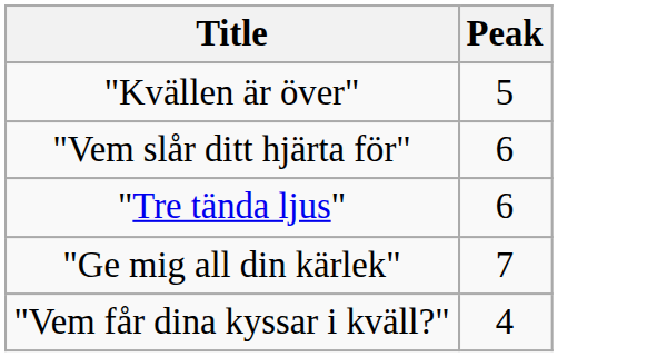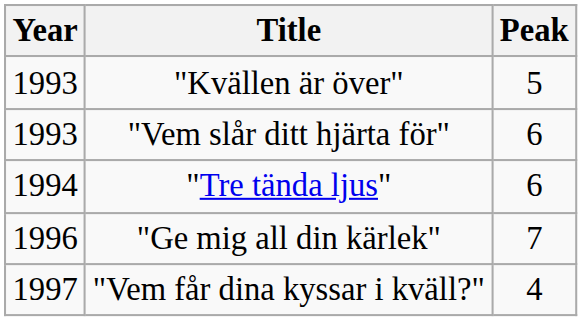 <table class="wikitable">
 <tr>
+<th>Year</th>
 <th>Title</th>
 <th>Peak</th>
 </tr>
 <tr>
+<td style="text-align:center">1993</td>
 <td style="text-align:center">"Kvällen är över"</td>
 <td style="text-align:center">5</td>
 </tr>
 <tr>
+<td style="text-align:center">1993</td>
 <td style="text-align:center">"Vem slår ditt hjärta för"</td>
 <td style="text-align:center">6</td>
 </tr>
 <tr>
+<td style="text-align:center">1994</td>
 <td style="text-align:center">"<a href='#'>Tre tända ljus</a>"</td>
 <td style="text-align:center">6</td>
 </tr>
 <tr>
+<td style="text-align:center">1996</td>
 <td style="text-align:center">"Ge mig all din kärlek"</td>
 <td style="text-align:center">7</td>
 </tr>
 <tr>
+<td style="text-align:center">1997</td>
 <td style="text-align:center">"Vem får dina kyssar i kväll?"</td>
 <td style="text-align:center">4</td>
 </tr>
 </table>
